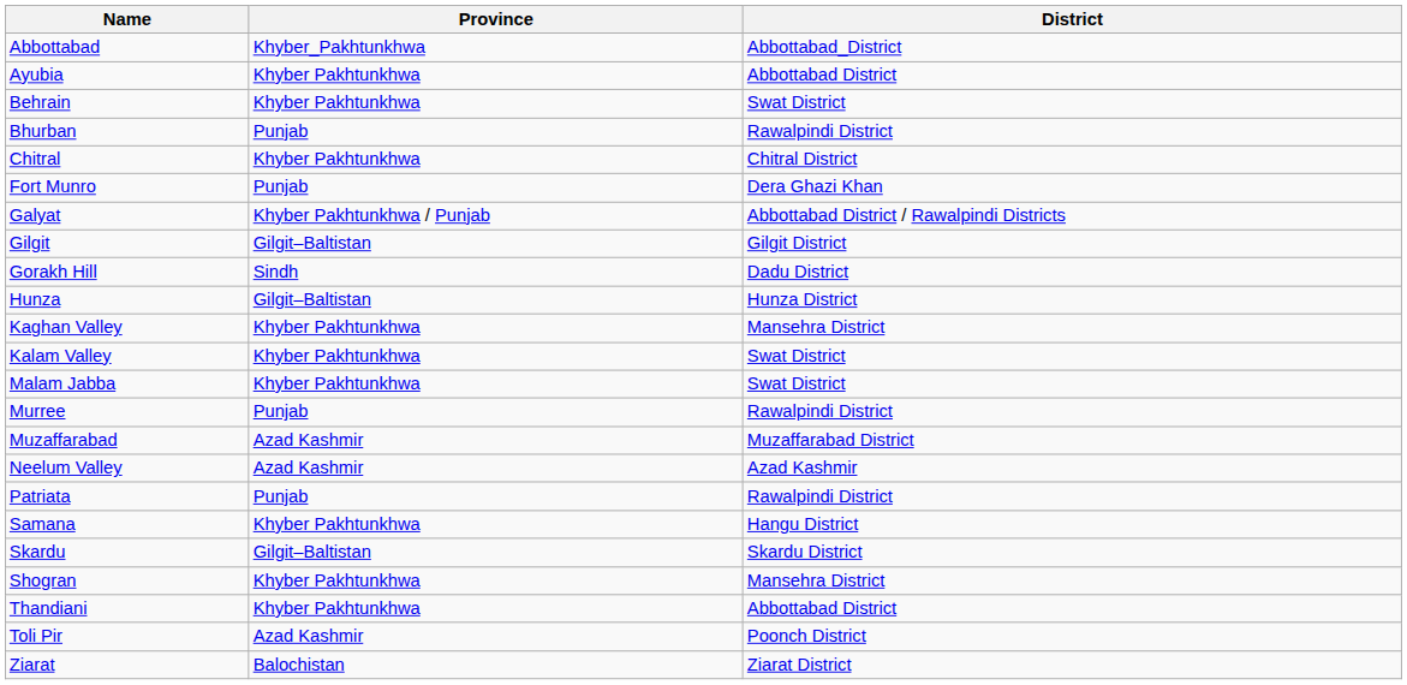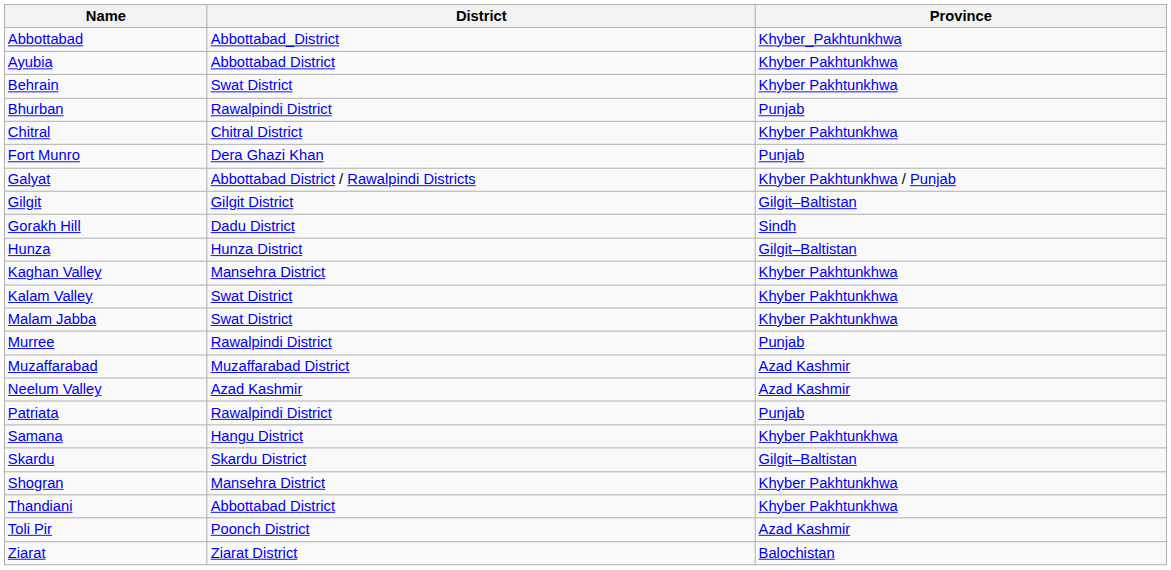 <table width="100%" class="wikitable">
 <tr align="center" bgcolor="#CCCCCC">
 <th>Name</th>
+<th>District</th>
 <th>Province</th>
-<th>District</th>
 </tr>
 <tr>
 <td><a href='#'>Abbottabad</a></td>
+<td><a href='#'>Abbottabad_District</a></td>
 <td><a href='#'>Khyber_Pakhtunkhwa</a></td>
-<td><a href='#'>Abbottabad_District</a></td>
 </tr>
 <tr>
 <td><a href='#'>Ayubia</a></td>
+<td><a href='#'>Abbottabad District</a></td>
 <td><a href='#'>Khyber Pakhtunkhwa</a></td>
-<td><a href='#'>Abbottabad District</a></td>
 </tr>
 <tr>
 <td><a href='#'>Behrain</a></td>
+<td><a href='#'>Swat District</a></td>
 <td><a href='#'>Khyber Pakhtunkhwa</a></td>
-<td><a href='#'>Swat District</a></td>
 </tr>
 <tr>
 <td><a href='#'>Bhurban</a></td>
+<td><a href='#'>Rawalpindi District</a></td>
 <td><a href='#'>Punjab</a></td>
-<td><a href='#'>Rawalpindi District</a></td>
 </tr>
 <tr>
 <td><a href='#'>Chitral</a></td>
+<td><a href='#'>Chitral District</a></td>
 <td><a href='#'>Khyber Pakhtunkhwa</a></td>
-<td><a href='#'>Chitral District</a></td>
 </tr>
 <tr>
 <td><a href='#'>Fort Munro</a></td>
+<td><a href='#'>Dera Ghazi Khan</a></td>
 <td><a href='#'>Punjab</a></td>
-<td><a href='#'>Dera Ghazi Khan</a></td>
 </tr>
 <tr>
 <td><a href='#'>Galyat</a></td>
+<td><a href='#'>Abbottabad District</a> / <a href='#'>Rawalpindi Districts</a></td>
 <td><a href='#'>Khyber Pakhtunkhwa</a> / <a href='#'>Punjab</a></td>
-<td><a href='#'>Abbottabad District</a> / <a href='#'>Rawalpindi Districts</a></td>
 </tr>
 <tr>
 <td><a href='#'>Gilgit</a></td>
+<td><a href='#'>Gilgit District</a></td>
 <td><a href='#'>Gilgit–Baltistan</a></td>
-<td><a href='#'>Gilgit District</a></td>
 </tr>
 <tr>
 <td><a href='#'>Gorakh Hill</a></td>
+<td><a href='#'>Dadu District</a></td>
 <td><a href='#'>Sindh</a></td>
-<td><a href='#'>Dadu District</a></td>
 </tr>
 <tr>
 <td><a href='#'>Hunza</a></td>
+<td><a href='#'>Hunza District</a></td>
 <td><a href='#'>Gilgit–Baltistan</a></td>
-<td><a href='#'>Hunza District</a></td>
 </tr>
 <tr>
 <td><a href='#'>Kaghan Valley</a></td>
+<td><a href='#'>Mansehra District</a></td>
 <td><a href='#'>Khyber Pakhtunkhwa</a></td>
-<td><a href='#'>Mansehra District</a></td>
 </tr>
 <tr>
 <td><a href='#'>Kalam Valley</a></td>
+<td><a href='#'>Swat District</a></td>
 <td><a href='#'>Khyber Pakhtunkhwa</a></td>
-<td><a href='#'>Swat District</a></td>
 </tr>
 <tr>
 <td><a href='#'>Malam Jabba</a></td>
+<td><a href='#'>Swat District</a></td>
 <td><a href='#'>Khyber Pakhtunkhwa</a></td>
-<td><a href='#'>Swat District</a></td>
 </tr>
 <tr>
 <td><a href='#'>Murree</a></td>
+<td><a href='#'>Rawalpindi District</a></td>
 <td><a href='#'>Punjab</a></td>
-<td><a href='#'>Rawalpindi District</a></td>
 </tr>
 <tr>
 <td><a href='#'>Muzaffarabad</a></td>
+<td><a href='#'>Muzaffarabad District</a></td>
 <td><a href='#'>Azad Kashmir</a></td>
-<td><a href='#'>Muzaffarabad District</a></td>
 </tr>
 <tr>
 <td><a href='#'>Neelum Valley</a></td>
 <td><a href='#'>Azad Kashmir</a></td>
 <td><a href='#'>Azad Kashmir</a></td>
 </tr>
 <tr>
 <td><a href='#'>Patriata</a></td>
+<td><a href='#'>Rawalpindi District</a></td>
 <td><a href='#'>Punjab</a></td>
-<td><a href='#'>Rawalpindi District</a></td>
 </tr>
 <tr>
 <td><a href='#'>Samana</a></td>
+<td><a href='#'>Hangu District</a></td>
 <td><a href='#'>Khyber Pakhtunkhwa</a></td>
-<td><a href='#'>Hangu District</a></td>
 </tr>
 <tr>
 <td><a href='#'>Skardu</a></td>
+<td><a href='#'>Skardu District</a></td>
 <td><a href='#'>Gilgit–Baltistan</a></td>
-<td><a href='#'>Skardu District</a></td>
 </tr>
 <tr>
 <td><a href='#'>Shogran</a></td>
+<td><a href='#'>Mansehra District</a></td>
 <td><a href='#'>Khyber Pakhtunkhwa</a></td>
-<td><a href='#'>Mansehra District</a></td>
 </tr>
 <tr>
 <td><a href='#'>Thandiani</a></td>
+<td><a href='#'>Abbottabad District</a></td>
 <td><a href='#'>Khyber Pakhtunkhwa</a></td>
-<td><a href='#'>Abbottabad District</a></td>
 </tr>
 <tr>
 <td><a href='#'>Toli Pir</a></td>
+<td><a href='#'>Poonch District</a></td>
 <td><a href='#'>Azad Kashmir</a></td>
-<td><a href='#'>Poonch District</a></td>
 </tr>
 <tr>
 <td><a href='#'>Ziarat</a></td>
+<td><a href='#'>Ziarat District</a></td>
 <td><a href='#'>Balochistan</a></td>
-<td><a href='#'>Ziarat District</a></td>
 </tr>
 </table>
